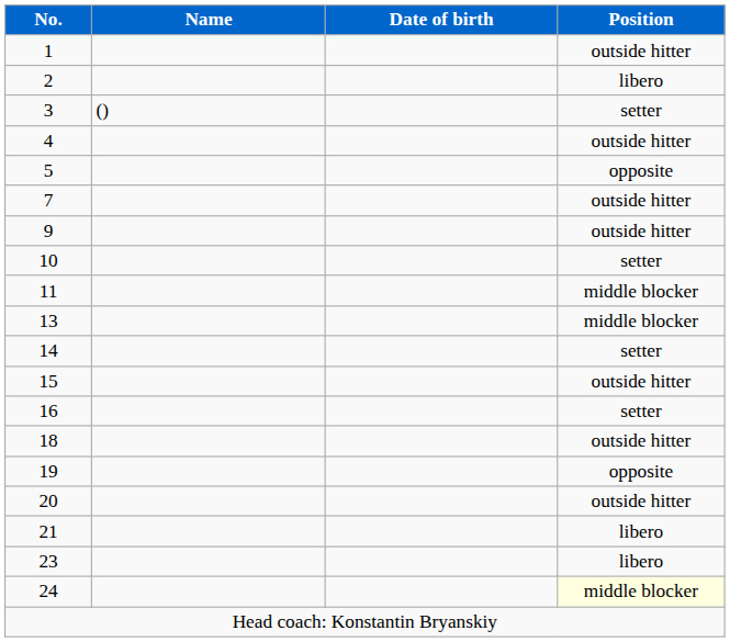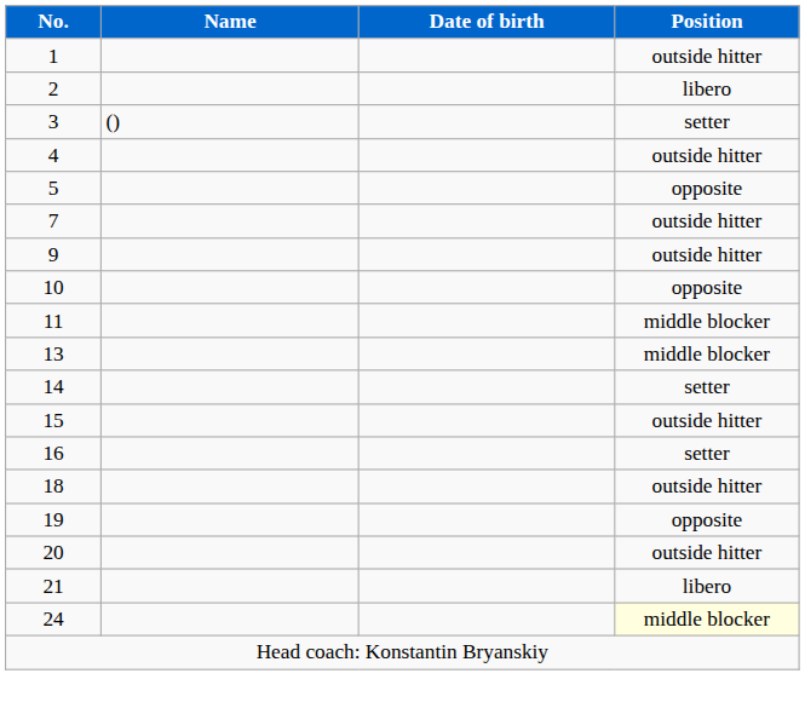 <table class="wikitable sortable" style="font-size:100%; text-align:center;">
 <tr>
 <th style="width:5em; color:#FFFFFF; background-color:#0066cc">No.</th>
 <th style="width:15em; color:#FFFFFF; background-color:#0066cc">Name</th>
 <th style="width:15em; color:#FFFFFF; background-color:#0066cc">Date of birth</th>
 <th style="width:10em; color:#FFFFFF; background-color:#0066cc">Position</th>
 </tr>
 <tr>
 <td>1</td>
 <td align=left> </td>
 <td align=right></td>
 <td>outside hitter</td>
 </tr>
 <tr>
 <td>2</td>
 <td align=left> </td>
 <td align=right></td>
 <td>libero</td>
 </tr>
 <tr>
 <td>3</td>
 <td align=left>  ()</td>
 <td align=right></td>
 <td>setter</td>
 </tr>
 <tr>
 <td>4</td>
 <td align=left> </td>
 <td align=right></td>
 <td>outside hitter</td>
 </tr>
 <tr>
 <td>5</td>
 <td align=left> </td>
 <td align=right></td>
 <td>opposite</td>
 </tr>
 <tr>
 <td>7</td>
 <td align=left> </td>
 <td align=right></td>
 <td>outside hitter</td>
 </tr>
 <tr>
 <td>9</td>
 <td align=left> </td>
 <td align=right></td>
 <td>outside hitter</td>
 </tr>
 <tr>
 <td>10</td>
 <td align=left> </td>
 <td align=right></td>
-<td>setter</td>
+<td>opposite</td>
 </tr>
 <tr>
 <td>11</td>
 <td align=left> </td>
 <td align=right></td>
 <td>middle blocker</td>
 </tr>
 <tr>
 <td>13</td>
 <td align=left> </td>
 <td align=right></td>
 <td>middle blocker</td>
 </tr>
 <tr>
 <td>14</td>
 <td align=left> </td>
 <td align=right></td>
 <td>setter</td>
 </tr>
 <tr>
 <td>15</td>
 <td align=left> </td>
 <td align=right></td>
 <td>outside hitter</td>
 </tr>
 <tr>
 <td>16</td>
 <td align=left> </td>
 <td align=right></td>
 <td>setter</td>
 </tr>
 <tr>
 <td>18</td>
 <td align=left> </td>
 <td align=right></td>
 <td>outside hitter</td>
 </tr>
 <tr>
 <td>19</td>
 <td align=left> </td>
 <td align=right></td>
 <td>opposite</td>
 </tr>
 <tr>
 <td>20</td>
 <td align=left> </td>
 <td align=right></td>
 <td>outside hitter</td>
 </tr>
 <tr>
 <td>21</td>
 <td align=left> </td>
 <td align=right></td>
 <td>libero</td>
 </tr>
 <tr>
-<td>23</td>
-<td align=left> </td>
-<td align=right></td>
-<td>libero</td>
-</tr>
-<tr>
 <td>24</td>
 <td align=left> </td>
 <td align=right></td>
 <td style="background: lightyellow;">middle blocker</td>
 </tr>
 <tr>
 <td colspan=4>Head coach: Konstantin Bryanskiy</td>
 </tr>
 </table>
